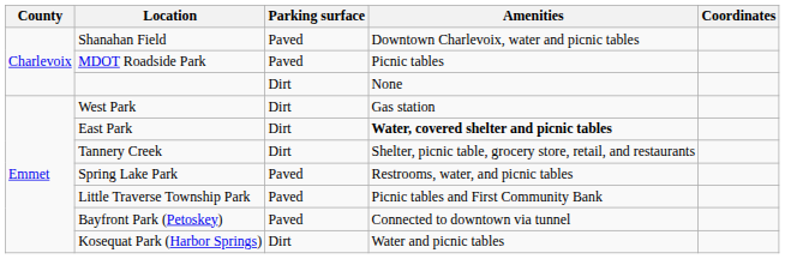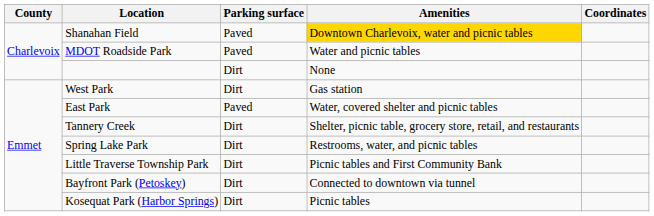 <table class="wikitable">
 <tr>
 <th scope="col">County</th>
 <th scope="col">Location</th>
 <th scope="col">Parking surface</th>
 <th scope="col">Amenities</th>
 <th scope="col">Coordinates</th>
 </tr>
 <tr>
 <td rowspan=3><a href='#'>Charlevoix</a></td>
 <td>Shanahan Field</td>
 <td>Paved</td>
-<td>Downtown Charlevoix, water and picnic tables</td>
+<td style="background: gold;">Downtown Charlevoix, water and picnic tables</td>
 <td></td>
 </tr>
 <tr>
 <td><a href='#'>MDOT</a> Roadside Park</td>
 <td>Paved</td>
-<td>Picnic tables</td>
+<td>Water and picnic tables</td>
 <td></td>
 </tr>
 <tr>
 <td></td>
 <td>Dirt</td>
 <td>None</td>
 <td></td>
 </tr>
 <tr>
 <td rowspan=7><a href='#'>Emmet</a></td>
 <td>West Park</td>
 <td>Dirt</td>
 <td>Gas station</td>
 <td></td>
 </tr>
 <tr>
 <td>East Park</td>
-<td>Dirt</td>
-<td><strong>Water, covered shelter and picnic tables</strong></td>
+<td>Paved</td>
+<td>Water, covered shelter and picnic tables</td>
 <td></td>
 </tr>
 <tr>
 <td>Tannery Creek</td>
 <td>Dirt</td>
 <td>Shelter, picnic table, grocery store, retail, and restaurants</td>
 <td></td>
 </tr>
 <tr>
 <td>Spring Lake Park</td>
-<td>Paved</td>
+<td>Dirt</td>
 <td>Restrooms, water, and picnic tables</td>
 <td></td>
 </tr>
 <tr>
 <td>Little Traverse Township Park</td>
-<td>Paved</td>
+<td>Dirt</td>
 <td>Picnic tables and First Community Bank</td>
 <td></td>
 </tr>
 <tr>
 <td>Bayfront Park (<a href='#'>Petoskey</a>)</td>
-<td>Paved</td>
+<td>Dirt</td>
 <td>Connected to downtown via tunnel</td>
 <td></td>
 </tr>
 <tr>
 <td>Kosequat Park (<a href='#'>Harbor Springs</a>)</td>
 <td>Dirt</td>
-<td>Water and picnic tables</td>
+<td>Picnic tables</td>
 <td></td>
 </tr>
 </table>
